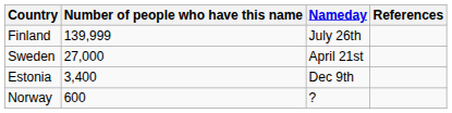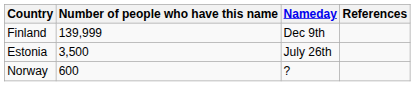 <table class="wikitable sortable" border="1">
 <tr>
 <th scope="col">Country</th>
 <th scope="col">Number of people who have this name</th>
 <th scope="col"><a href='#'>Nameday</a></th>
 <th scope="col">References</th>
 </tr>
 <tr>
 <td>Finland</td>
 <td>139,999</td>
-<td>July 26th</td>
-<td></td>
-</tr>
-<tr>
-<td>Sweden</td>
-<td>27,000</td>
-<td>April 21st</td>
+<td>Dec 9th</td>
 <td></td>
 </tr>
 <tr>
 <td>Estonia</td>
-<td>3,400</td>
-<td>Dec 9th</td>
+<td>3,500</td>
+<td>July 26th</td>
 <td></td>
 </tr>
 <tr>
 <td>Norway</td>
 <td>600</td>
 <td>?</td>
 <td></td>
 </tr>
 </table>
